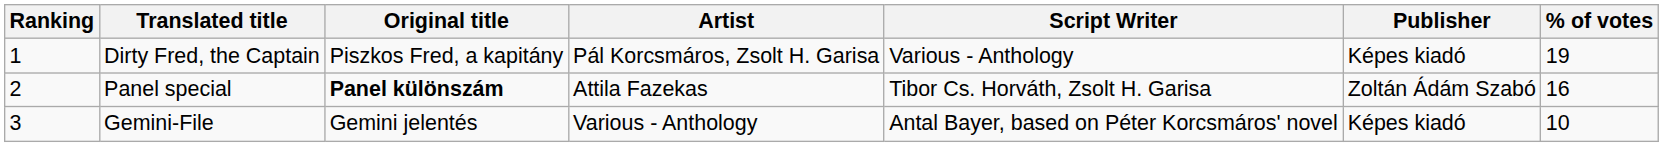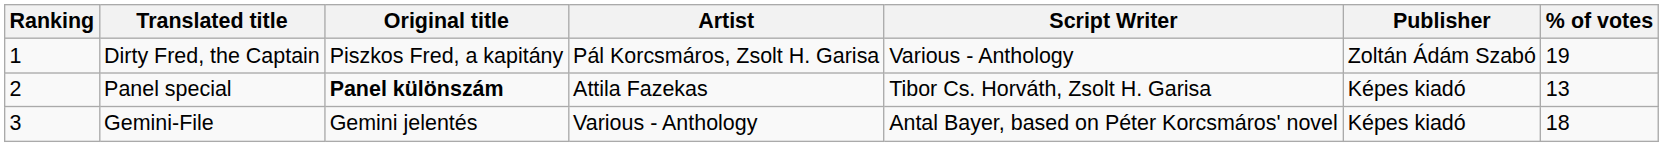 <table | class="wikitable">
 <tr valign="top">
 <th><strong>Ranking</strong></th>
 <th><strong>Translated title</strong></th>
 <th><strong>Original title</strong></th>
 <th><strong>Artist</strong></th>
 <th><strong>Script Writer</strong></th>
 <th><strong>Publisher</strong></th>
 <th><strong>% of votes</strong></th>
 </tr>
 <tr>
 <td>1</td>
 <td>Dirty Fred, the Captain</td>
 <td>Piszkos Fred, a kapitány</td>
 <td>Pál Korcsmáros, Zsolt H. Garisa</td>
 <td>Various - Anthology</td>
-<td>Képes kiadó</td>
+<td>Zoltán Ádám Szabó</td>
 <td>19</td>
 </tr>
 <tr>
 <td>2</td>
 <td>Panel special</td>
 <td><strong>Panel különszám</strong></td>
 <td>Attila Fazekas</td>
 <td>Tibor Cs. Horváth, Zsolt H. Garisa</td>
-<td>Zoltán Ádám Szabó</td>
-<td>16</td>
+<td>Képes kiadó</td>
+<td>13</td>
 </tr>
 <tr>
 <td>3</td>
 <td>Gemini-File</td>
 <td>Gemini jelentés</td>
 <td>Various - Anthology</td>
 <td>Antal Bayer, based on Péter Korcsmáros' novel</td>
 <td>Képes kiadó</td>
-<td>10</td>
+<td>18</td>
 </tr>
 </table>
